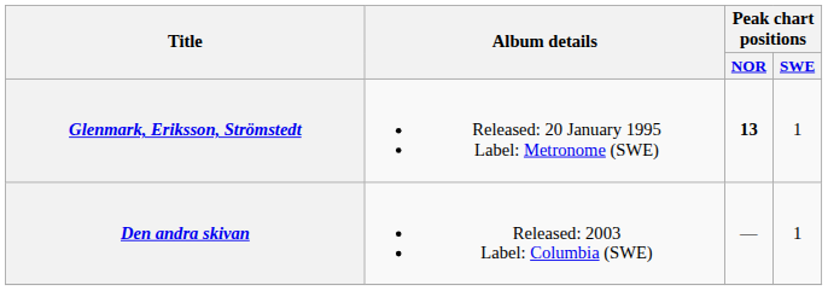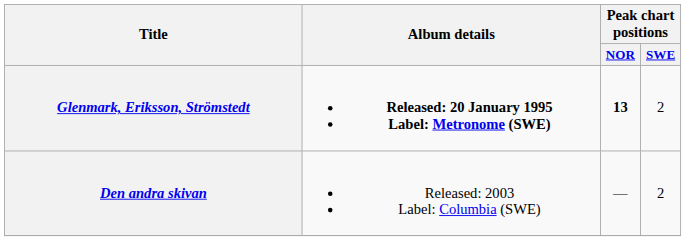 <table class="wikitable plainrowheaders" style="text-align:center;">
 <tr>
 <th rowspan="2" scope="col" style="width:20em;">Title</th>
 <th rowspan="2" scope="col" style="width:20em;">Album details</th>
 <th colspan="7" scope="col">Peak chart positions</th>
 </tr>
 <tr>
 <th scope="col" style="width:2.6em; font-size:90%;"><a href='#'>NOR</a><br></th>
 <th scope="col" style="width:2.6em; font-size:90%;"><a href='#'>SWE</a><br></th>
 </tr>
 <tr>
 <th scope="row"><em><a href='#'>Glenmark, Eriksson, Strömstedt</a></em></th>
-<td><br><ul><li>Released: 20 January 1995</li><li>Label: <a href='#'>Metronome</a> <span>(SWE)</span></li></ul></td>
+<td><strong><br><ul><li>Released: 20 January 1995</li><li>Label: <a href='#'>Metronome</a> <span>(SWE)</span></li></ul></strong></td>
 <td><strong>13</strong></td>
-<td>1</td>
+<td>2</td>
 </tr>
 <tr>
 <th scope="row"><em><a href='#'>Den andra skivan</a></em></th>
 <td><br><ul><li>Released: 2003</li><li>Label: <a href='#'>Columbia</a> <span>(SWE)</span></li></ul></td>
 <td>—</td>
-<td>1</td>
+<td>2</td>
 </tr>
 <tr>
 </tr>
 </table>
